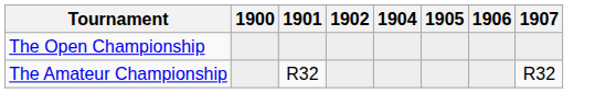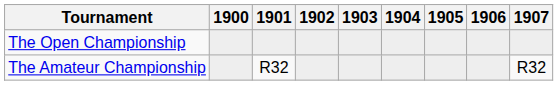 <table class="wikitable" style="font-size:95%;text-align:center;">
 <tr>
 <th>Tournament</th>
 <th>1900</th>
 <th>1901</th>
 <th>1902</th>
+<th>1903</th>
 <th>1904</th>
 <th>1905</th>
 <th>1906</th>
 <th>1907</th>
 </tr>
 <tr>
 <td style="text-align:left;"><a href='#'>The Open Championship</a></td>
+<td style="background:#eeeeee;"></td>
 <td style="background:#eeeeee;"></td>
 <td style="background:#eeeeee;"></td>
 <td style="background:#eeeeee;"></td>
 <td style="background:#eeeeee;"></td>
 <td style="background:#eeeeee;"></td>
 <td style="background:#eeeeee;"></td>
 <td style="background:#eeeeee;"></td>
 </tr>
 <tr>
 <td style="text-align:left;"><a href='#'>The Amateur Championship</a></td>
 <td style="background:#eeeeee;"></td>
 <td>R32</td>
 <td style="background:#eeeeee;"></td>
 <td style="background:#eeeeee;"></td>
 <td style="background:#eeeeee;"></td>
 <td style="background:#eeeeee;"></td>
+<td style="background:#eeeeee;"></td>
 <td>R32</td>
 </tr>
 </table>
